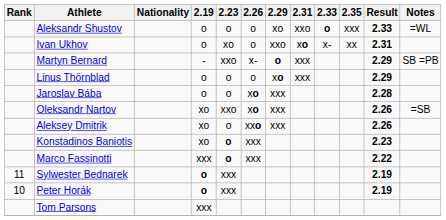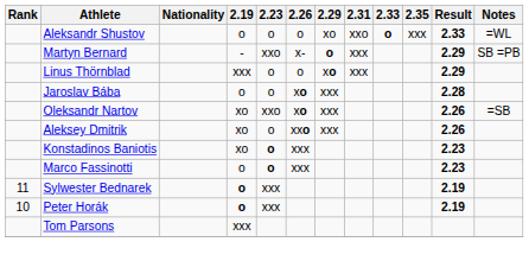 <table class="wikitable sortable" style="text-align:center">
 <tr>
 <th>Rank</th>
 <th>Athlete</th>
 <th>Nationality</th>
 <th>2.19</th>
 <th>2.23</th>
 <th>2.26</th>
 <th>2.29</th>
 <th>2.31</th>
 <th>2.33</th>
 <th>2.35</th>
 <th>Result</th>
 <th>Notes</th>
 </tr>
 <tr>
 <td></td>
 <td align="left"><a href='#'>Aleksandr Shustov</a></td>
 <td align=left></td>
 <td>o</td>
 <td>o</td>
 <td>o</td>
 <td>xo</td>
 <td>xxo</td>
 <td><strong>o</strong></td>
 <td>xxx</td>
 <td><strong>2.33</strong></td>
 <td>=WL</td>
 </tr>
 <tr>
 <td></td>
-<td align="left"><a href='#'>Ivan Ukhov</a></td>
-<td align=left></td>
-<td>o</td>
-<td>xo</td>
-<td>o</td>
-<td>xxo</td>
-<td>x<strong>o</strong></td>
-<td>x-</td>
-<td>xx</td>
-<td><strong>2.31</strong></td>
-<td></td>
-</tr>
-<tr>
-<td></td>
 <td align="left"><a href='#'>Martyn Bernard</a></td>
 <td align=left></td>
 <td>-</td>
 <td>xxo</td>
 <td>x-</td>
 <td><strong>o</strong></td>
 <td>xxx</td>
 <td></td>
 <td></td>
 <td><strong>2.29</strong></td>
 <td>SB =PB</td>
 </tr>
 <tr>
 <td></td>
 <td align="left"><a href='#'>Linus Thörnblad</a></td>
 <td align=left></td>
-<td>o</td>
+<td>xxx</td>
 <td>o</td>
 <td>o</td>
 <td>x<strong>o</strong></td>
 <td>xxx</td>
 <td></td>
 <td></td>
 <td><strong>2.29</strong></td>
 <td></td>
 </tr>
 <tr>
 <td></td>
 <td align="left"><a href='#'>Jaroslav Bába</a></td>
 <td align=left></td>
 <td>o</td>
 <td>o</td>
 <td>x<strong>o</strong></td>
 <td>xxx</td>
 <td></td>
 <td></td>
 <td></td>
 <td><strong>2.28</strong></td>
 <td></td>
 </tr>
 <tr>
 <td></td>
 <td align="left"><a href='#'>Oleksandr Nartov</a></td>
 <td align=left></td>
 <td>xo</td>
 <td>xxo</td>
 <td>x<strong>o</strong></td>
 <td>xxx</td>
 <td></td>
 <td></td>
 <td></td>
 <td><strong>2.26</strong></td>
 <td>=SB</td>
 </tr>
 <tr>
 <td></td>
 <td align="left"><a href='#'>Aleksey Dmitrik</a></td>
 <td align=left></td>
 <td>xo</td>
 <td>o</td>
 <td>xx<strong>o</strong></td>
 <td>xxx</td>
 <td></td>
 <td></td>
 <td></td>
 <td><strong>2.26</strong></td>
 <td></td>
 </tr>
 <tr>
 <td></td>
 <td align="left"><a href='#'>Konstadinos Baniotis</a></td>
 <td align=left></td>
 <td>xo</td>
 <td><strong>o</strong></td>
 <td>xxx</td>
 <td></td>
 <td></td>
 <td></td>
 <td></td>
 <td><strong>2.23</strong></td>
 <td></td>
 </tr>
 <tr>
 <td></td>
 <td align="left"><a href='#'>Marco Fassinotti</a></td>
 <td align=left></td>
-<td>xxx</td>
+<td>o</td>
 <td><strong>o</strong></td>
 <td>xxx</td>
 <td></td>
 <td></td>
 <td></td>
 <td></td>
-<td><strong>2.22</strong></td>
+<td><strong>2.23</strong></td>
 <td></td>
 </tr>
 <tr>
 <td>11</td>
 <td align="left"><a href='#'>Sylwester Bednarek</a></td>
 <td align=left></td>
 <td><strong>o</strong></td>
 <td>xxx</td>
 <td></td>
 <td></td>
 <td></td>
 <td></td>
 <td></td>
 <td><strong>2.19</strong></td>
 <td></td>
 </tr>
 <tr>
 <td>10</td>
 <td align="left"><a href='#'>Peter Horák</a></td>
 <td align=left></td>
 <td><strong>o</strong></td>
 <td>xxx</td>
 <td></td>
 <td></td>
 <td></td>
 <td></td>
 <td></td>
 <td><strong>2.19</strong></td>
 <td></td>
 </tr>
 <tr>
 <td></td>
 <td align="left"><a href='#'>Tom Parsons</a></td>
 <td align=left></td>
 <td>xxx</td>
 <td></td>
 <td></td>
 <td></td>
 <td></td>
 <td></td>
 <td></td>
 <td><strong></strong></td>
 <td></td>
 </tr>
 <tr>
 </tr>
 </table>
